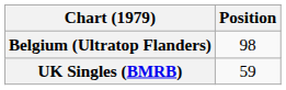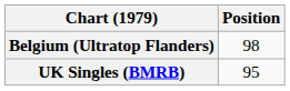 <table class="wikitable sortable plainrowheaders" style="text-align:center">
 <tr>
 <th>Chart (1979)</th>
 <th>Position</th>
 </tr>
 <tr>
 <th scope="row">Belgium (Ultratop Flanders)</th>
 <td>98</td>
 </tr>
 <tr>
 <th scope="row">UK Singles (<a href='#'>BMRB</a>)</th>
-<td>59</td>
+<td>95</td>
 </tr>
 </table>
